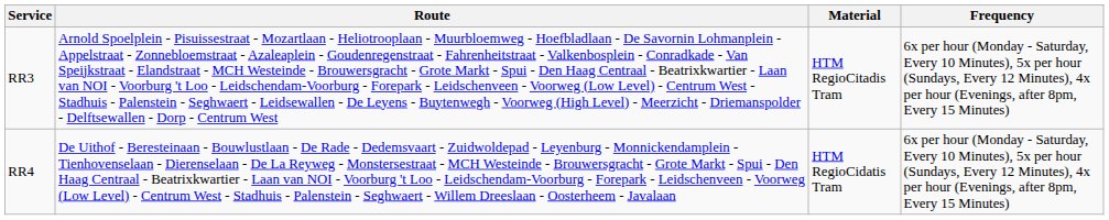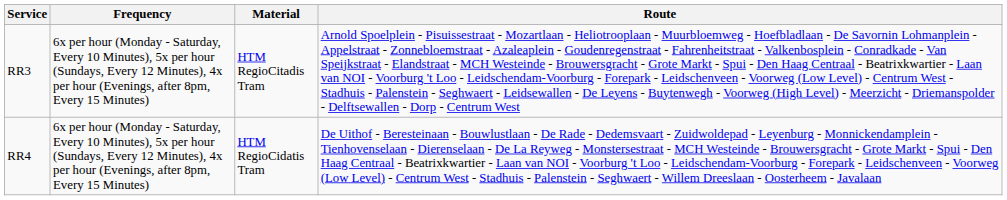 <table class="wikitable vatop">
 <tr>
 <th>Service</th>
+<th>Frequency</th>
+<th>Material</th>
 <th>Route</th>
-<th>Material</th>
-<th>Frequency</th>
 </tr>
 <tr>
 <td>RR3</td>
+<td>6x per hour (Monday - Saturday, Every 10 Minutes), 5x per hour (Sundays, Every 12 Minutes), 4x per hour (Evenings, after 8pm, Every 15 Minutes)</td>
+<td><a href='#'>HTM</a> RegioCitadis Tram</td>
 <td><a href='#'>Arnold Spoelplein</a> - <a href='#'>Pisuissestraat</a> - <a href='#'>Mozartlaan</a> - <a href='#'>Heliotrooplaan</a> - <a href='#'>Muurbloemweg</a> - <a href='#'>Hoefbladlaan</a> - <a href='#'>De Savornin Lohmanplein</a> - <a href='#'>Appelstraat</a> - <a href='#'>Zonnebloemstraat</a> - <a href='#'>Azaleaplein</a> - <a href='#'>Goudenregenstraat</a> - <a href='#'>Fahrenheitstraat</a> - <a href='#'>Valkenbosplein</a> - <a href='#'>Conradkade</a> - <a href='#'>Van Speijkstraat</a> - <a href='#'>Elandstraat</a> - <a href='#'>MCH Westeinde</a> - <a href='#'>Brouwersgracht</a> - <a href='#'>Grote Markt</a> - <a href='#'>Spui</a> - <a href='#'>Den Haag Centraal</a> - Beatrixkwartier - <a href='#'>Laan van NOI</a> - <a href='#'>Voorburg 't Loo</a> - <a href='#'>Leidschendam-Voorburg</a> - <a href='#'>Forepark</a> - <a href='#'>Leidschenveen</a> - <a href='#'>Voorweg (Low Level)</a> - <a href='#'>Centrum West</a> - <a href='#'>Stadhuis</a> - <a href='#'>Palenstein</a> - <a href='#'>Seghwaert</a> - <a href='#'>Leidsewallen</a> - <a href='#'>De Leyens</a> - <a href='#'>Buytenwegh</a> - <a href='#'>Voorweg (High Level)</a> - <a href='#'>Meerzicht</a> - <a href='#'>Driemanspolder</a> - <a href='#'>Delftsewallen</a> - <a href='#'>Dorp</a> - <a href='#'>Centrum West</a></td>
-<td><a href='#'>HTM</a> RegioCitadis Tram</td>
-<td>6x per hour (Monday - Saturday, Every 10 Minutes), 5x per hour (Sundays, Every 12 Minutes), 4x per hour (Evenings, after 8pm, Every 15 Minutes)</td>
 </tr>
 <tr>
 <td>RR4</td>
+<td>6x per hour (Monday - Saturday, Every 10 Minutes), 5x per hour (Sundays, Every 12 Minutes), 4x per hour (Evenings, after 8pm, Every 15 Minutes)</td>
+<td><a href='#'>HTM</a> RegioCidatis Tram</td>
 <td><a href='#'>De Uithof</a> - <a href='#'>Beresteinaan</a> - <a href='#'>Bouwlustlaan</a> - <a href='#'>De Rade</a> - <a href='#'>Dedemsvaart</a> - <a href='#'>Zuidwoldepad</a> - <a href='#'>Leyenburg</a> - <a href='#'>Monnickendamplein</a> - <a href='#'>Tienhovenselaan</a> - <a href='#'>Dierenselaan</a> - <a href='#'>De La Reyweg</a> - <a href='#'>Monstersestraat</a> - <a href='#'>MCH Westeinde</a> - <a href='#'>Brouwersgracht</a> - <a href='#'>Grote Markt</a> - <a href='#'>Spui</a> - <a href='#'>Den Haag Centraal</a> - Beatrixkwartier - <a href='#'>Laan van NOI</a> - <a href='#'>Voorburg 't Loo</a> - <a href='#'>Leidschendam-Voorburg</a> - <a href='#'>Forepark</a> - <a href='#'>Leidschenveen</a> - <a href='#'>Voorweg (Low Level)</a> - <a href='#'>Centrum West</a> - <a href='#'>Stadhuis</a> - <a href='#'>Palenstein</a> - <a href='#'>Seghwaert</a> - <a href='#'>Willem Dreeslaan</a> - <a href='#'>Oosterheem</a> - <a href='#'>Javalaan</a></td>
-<td><a href='#'>HTM</a> RegioCidatis Tram</td>
-<td>6x per hour (Monday - Saturday, Every 10 Minutes), 5x per hour (Sundays, Every 12 Minutes), 4x per hour (Evenings, after 8pm, Every 15 Minutes)</td>
 </tr>
 </table>
